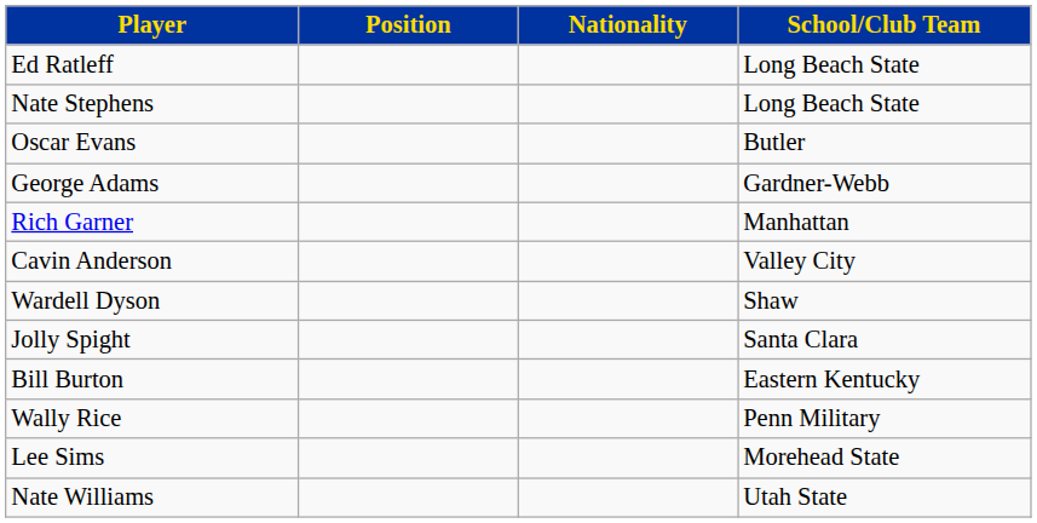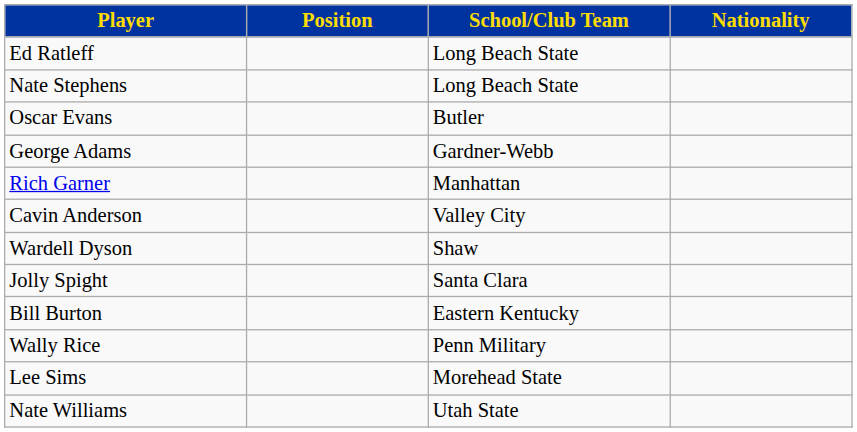 <table class="wikitable sortable sortable">
 <tr>
 <th style="background:#0032A0; color:#FEDD00" width="20%">Player</th>
 <th style="background:#0032A0; color:#FEDD00" width="15%">Position</th>
+<th style="background:#0032A0; color:#FEDD00" width="20%">School/Club Team</th>
 <th style="background:#0032A0; color:#FEDD00" width="15%">Nationality</th>
-<th style="background:#0032A0; color:#FEDD00" width="20%">School/Club Team</th>
 </tr>
 <tr>
 <td>Ed Ratleff</td>
 <td></td>
+<td>Long Beach State</td>
 <td></td>
-<td>Long Beach State</td>
 </tr>
 <tr>
 <td>Nate Stephens</td>
 <td></td>
+<td>Long Beach State</td>
 <td></td>
-<td>Long Beach State</td>
 </tr>
 <tr>
 <td>Oscar Evans</td>
 <td></td>
+<td>Butler</td>
 <td></td>
-<td>Butler</td>
 </tr>
 <tr>
 <td>George Adams</td>
 <td></td>
+<td>Gardner-Webb</td>
 <td></td>
-<td>Gardner-Webb</td>
 </tr>
 <tr>
 <td><a href='#'>Rich Garner</a></td>
 <td></td>
+<td>Manhattan</td>
 <td></td>
-<td>Manhattan</td>
 </tr>
 <tr>
 <td>Cavin Anderson</td>
 <td></td>
+<td>Valley City</td>
 <td></td>
-<td>Valley City</td>
 </tr>
 <tr>
 <td>Wardell Dyson</td>
 <td></td>
+<td>Shaw</td>
 <td></td>
-<td>Shaw</td>
 </tr>
 <tr>
 <td>Jolly Spight</td>
 <td></td>
+<td>Santa Clara</td>
 <td></td>
-<td>Santa Clara</td>
 </tr>
 <tr>
 <td>Bill Burton</td>
 <td></td>
+<td>Eastern Kentucky</td>
 <td></td>
-<td>Eastern Kentucky</td>
 </tr>
 <tr>
 <td>Wally Rice</td>
 <td></td>
+<td>Penn Military</td>
 <td></td>
-<td>Penn Military</td>
 </tr>
 <tr>
 <td>Lee Sims</td>
 <td></td>
+<td>Morehead State</td>
 <td></td>
-<td>Morehead State</td>
 </tr>
 <tr>
 <td>Nate Williams</td>
 <td></td>
+<td>Utah State</td>
 <td></td>
-<td>Utah State</td>
 </tr>
 </table>
